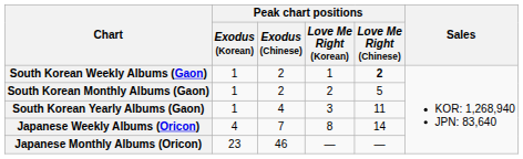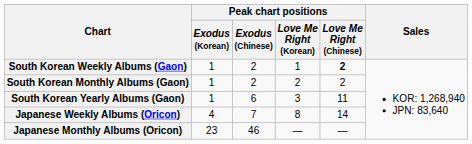 <table class="wikitable plainrowheaders">
 <tr>
 <th rowspan="2" scope="col">Chart</th>
 <th colspan="4" scope="col">Peak chart positions</th>
 <th rowspan="2" scope="col">Sales</th>
 </tr>
 <tr>
 <th scope="col"><em>Exodus</em><br><small>(Korean)</small></th>
 <th scope="col"><em>Exodus</em><br><small>(Chinese)</small></th>
 <th scope="col"><em>Love Me<br>Right</em><br><small>(Korean)</small></th>
 <th scope="col"><em>Love Me<br>Right</em><br><small>(Chinese)</small></th>
 </tr>
 <tr>
 <th scope="row">South Korean Weekly Albums (<a href='#'>Gaon</a>)</th>
 <td style="text-align:center;">1</td>
 <td style="text-align:center;">2</td>
 <td style="text-align:center;">1</td>
 <td style="text-align:center;"><strong>2</strong></td>
 <td rowspan="5"><br><ul><li>KOR: 1,268,940</li><li>JPN: 83,640</li></ul></td>
 </tr>
 <tr>
 <th scope="row">South Korean Monthly Albums (Gaon)</th>
 <td style="text-align:center;">1</td>
 <td style="text-align:center;">2</td>
 <td style="text-align:center;">2</td>
-<td style="text-align:center;">5</td>
+<td style="text-align:center;">2</td>
 </tr>
 <tr>
 <th scope="row">South Korean Yearly Albums (Gaon)</th>
 <td style="text-align:center;">1</td>
-<td style="text-align:center;">4</td>
+<td style="text-align:center;">6</td>
 <td style="text-align:center;">3</td>
 <td style="text-align:center;">11</td>
 </tr>
 <tr>
 <th scope="row">Japanese Weekly Albums (<a href='#'>Oricon</a>)</th>
 <td style="text-align:center;">4</td>
 <td style="text-align:center;">7</td>
 <td style="text-align:center;">8</td>
 <td style="text-align:center;">14</td>
 </tr>
 <tr>
 <th scope="row">Japanese Monthly Albums (Oricon)</th>
 <td style="text-align:center;">23</td>
 <td style="text-align:center;">46</td>
 <td style="text-align:center;">—</td>
 <td style="text-align:center;">—</td>
 </tr>
 </table>
